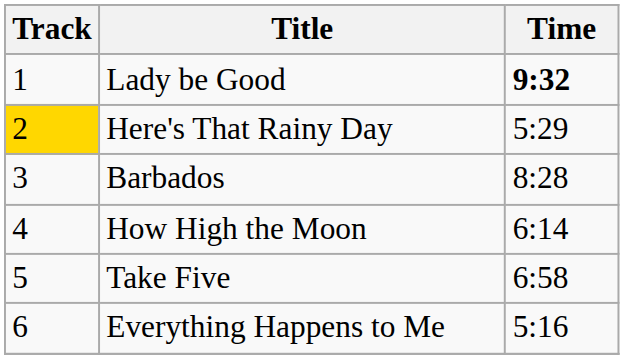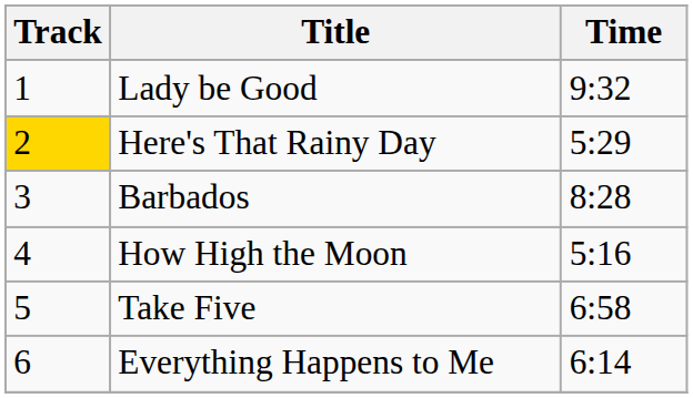 <table class="wikitable">
 <tr>
 <th scope="col" width="25px">Track</th>
 <th scope="col" width="200px">Title</th>
 <th scope="col" width="50px">Time</th>
 </tr>
 <tr>
 <td>1</td>
 <td>Lady be Good</td>
-<td><strong>9:32</strong></td>
+<td>9:32</td>
 </tr>
 <tr>
 <td style="background: gold;">2</td>
 <td>Here's That Rainy Day</td>
 <td>5:29</td>
 </tr>
 <tr>
 <td>3</td>
 <td>Barbados</td>
 <td>8:28</td>
 </tr>
 <tr>
 <td>4</td>
 <td>How High the Moon</td>
-<td>6:14</td>
+<td>5:16</td>
 </tr>
 <tr>
 <td>5</td>
 <td>Take Five</td>
 <td>6:58</td>
 </tr>
 <tr>
 <td>6</td>
 <td>Everything Happens to Me</td>
-<td>5:16</td>
+<td>6:14</td>
 </tr>
 <tr>
 </tr>
 </table>
